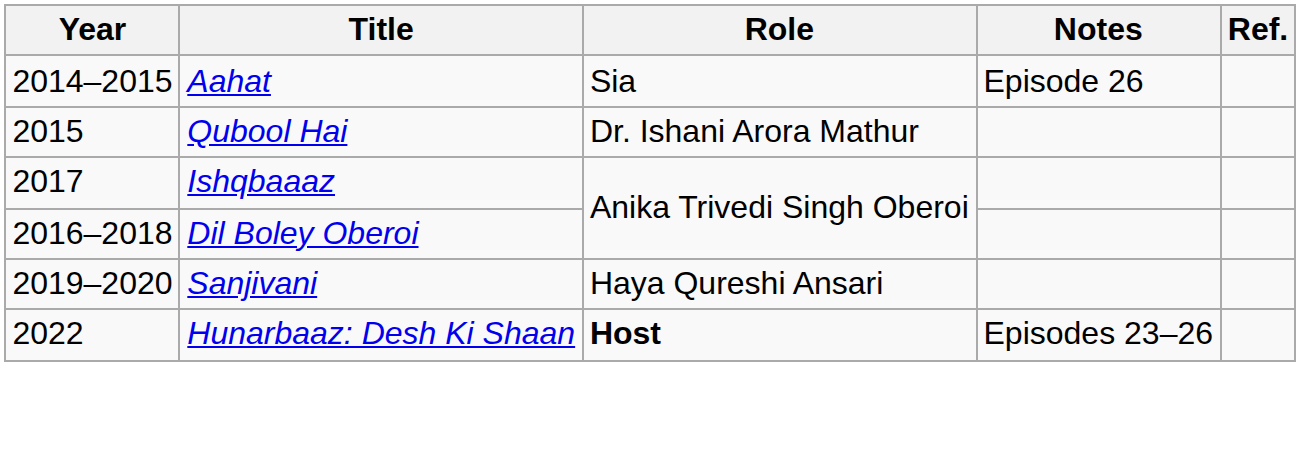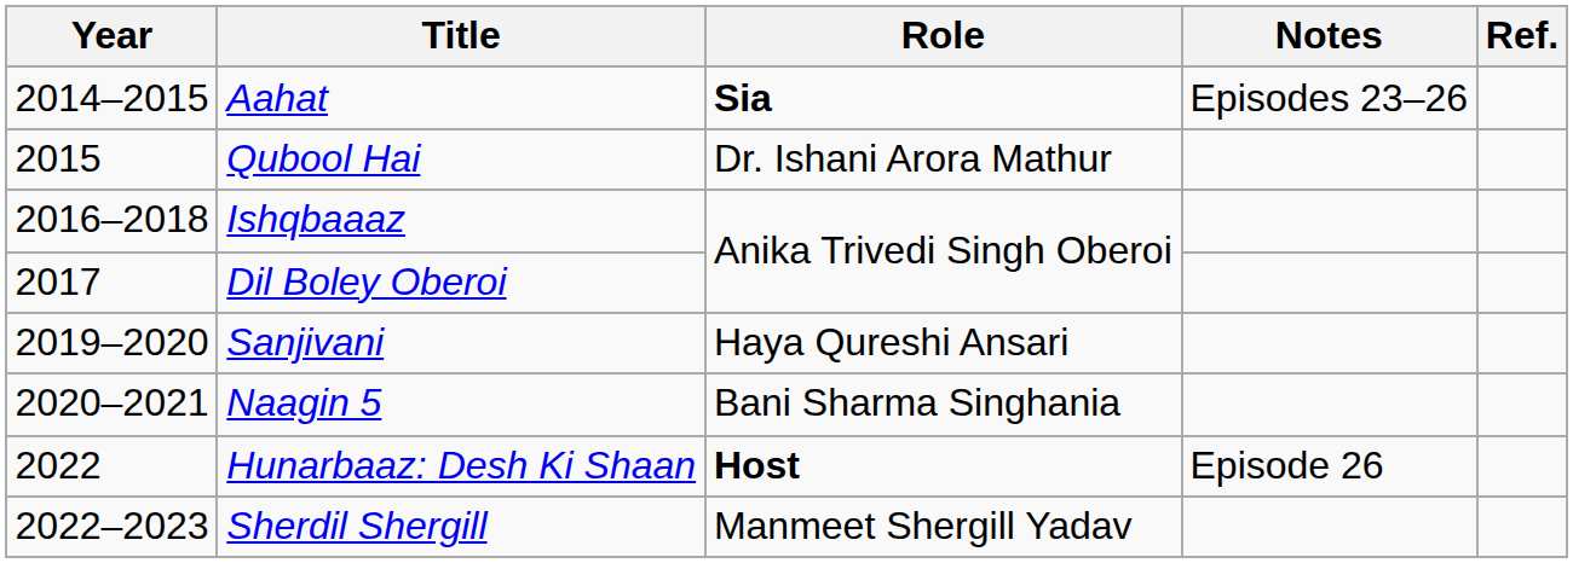 <table class="wikitable sortable">
 <tr>
 <th>Year</th>
 <th>Title</th>
 <th>Role</th>
 <th class="unsortable">Notes</th>
 <th class="unsortable">Ref.</th>
 </tr>
 <tr>
 <td>2014–2015</td>
 <td><em><a href='#'>Aahat</a></em></td>
-<td>Sia</td>
-<td>Episode 26</td>
+<td><strong>Sia</strong></td>
+<td>Episodes 23–26</td>
 <td style="text-align:center;"></td>
 </tr>
 <tr>
 <td>2015</td>
 <td><em><a href='#'>Qubool Hai</a></em></td>
 <td>Dr. Ishani Arora Mathur</td>
 <td></td>
 <td style="text-align:center;"></td>
 </tr>
 <tr>
-<td>2017</td>
+<td>2016–2018</td>
 <td><em><a href='#'>Ishqbaaaz</a></em></td>
 <td rowspan="2">Anika Trivedi Singh Oberoi</td>
 <td></td>
 <td style="text-align:center;"></td>
 </tr>
 <tr>
-<td>2016–2018</td>
+<td>2017</td>
 <td><em><a href='#'>Dil Boley Oberoi</a></em></td>
 <td></td>
 <td style="text-align:center;"></td>
 </tr>
 <tr>
 </tr>
 <tr>
 <td>2019–2020</td>
 <td><em><a href='#'>Sanjivani</a></em></td>
 <td>Haya Qureshi Ansari</td>
 <td></td>
 <td style="text-align:center;"></td>
 </tr>
 <tr>
+<td>2020–2021</td>
+<td><em><a href='#'>Naagin 5</a></em></td>
+<td>Bani Sharma Singhania</td>
+<td></td>
+<td style="text-align:center;"></td>
+</tr>
+<tr>
 <td>2022</td>
 <td><em><a href='#'>Hunarbaaz: Desh Ki Shaan</a></em></td>
 <td><strong>Host</strong></td>
-<td>Episodes 23–26</td>
+<td>Episode 26</td>
+<td></td>
+</tr>
+<tr>
+<td>2022–2023</td>
+<td><em><a href='#'>Sherdil Shergill</a></em></td>
+<td>Manmeet Shergill Yadav</td>
+<td></td>
 <td></td>
 </tr>
 </table>
